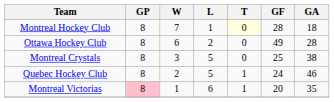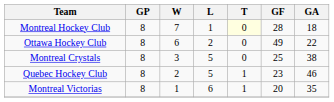 <table class="wikitable" style="text-align:center;">
 <tr>
 <th style="width:12em">Team</th>
 <th style="width:3em">GP</th>
 <th style="width:3em">W</th>
 <th style="width:3em">L</th>
 <th style="width:3em">T</th>
 <th style="width:3em">GF</th>
 <th style="width:3em">GA</th>
 </tr>
 <tr>
 <td><a href='#'>Montreal Hockey Club</a></td>
 <td>8</td>
 <td>7</td>
 <td>1</td>
 <td style="background: lightyellow;">0</td>
 <td>28</td>
 <td>18</td>
 </tr>
 <tr>
 <td><a href='#'>Ottawa Hockey Club</a></td>
 <td>8</td>
 <td>6</td>
 <td>2</td>
 <td>0</td>
 <td>49</td>
-<td>28</td>
+<td>22</td>
 </tr>
 <tr>
 <td><a href='#'>Montreal Crystals</a></td>
 <td>8</td>
 <td>3</td>
 <td>5</td>
 <td>0</td>
 <td>25</td>
 <td>38</td>
 </tr>
 <tr>
 <td><a href='#'>Quebec Hockey Club</a></td>
 <td>8</td>
 <td>2</td>
 <td>5</td>
 <td>1</td>
-<td>24</td>
+<td>23</td>
 <td>46</td>
 </tr>
 <tr>
 <td><a href='#'>Montreal Victorias</a></td>
-<td style="background: pink;">8</td>
+<td>8</td>
 <td>1</td>
 <td>6</td>
 <td>1</td>
 <td>20</td>
 <td>35</td>
 </tr>
 <tr>
 </tr>
 </table>
